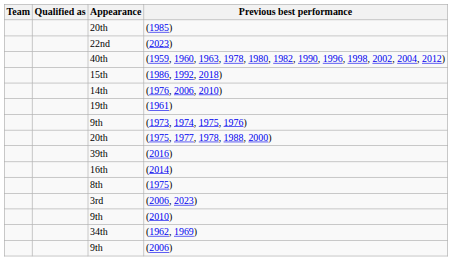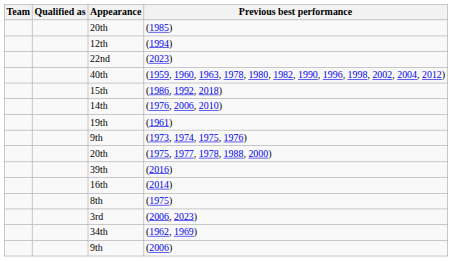 <table class="wikitable sortable">
 <tr>
 <th>Team</th>
 <th>Qualified as</th>
 <th data-sort-type="number">Appearance</th>
 <th>Previous best performance</th>
 </tr>
 <tr>
 <td></td>
 <td></td>
 <td>20th</td>
 <td> (<a href='#'>1985</a>)</td>
+</tr>
+<tr>
+<td></td>
+<td></td>
+<td>12th</td>
+<td> (<a href='#'>1994</a>)</td>
 </tr>
 <tr>
 <td></td>
 <td></td>
 <td>22nd</td>
 <td> (<a href='#'>2023</a>)</td>
 </tr>
 <tr>
 <td></td>
 <td></td>
 <td>40th</td>
 <td> (<a href='#'>1959</a>, <a href='#'>1960</a>, <a href='#'>1963</a>, <a href='#'>1978</a>, <a href='#'>1980</a>, <a href='#'>1982</a>, <a href='#'>1990</a>, <a href='#'>1996</a>, <a href='#'>1998</a>, <a href='#'>2002</a>, <a href='#'>2004</a>, <a href='#'>2012</a>)</td>
 </tr>
 <tr>
 <td></td>
 <td></td>
 <td>15th</td>
 <td> (<a href='#'>1986</a>, <a href='#'>1992</a>, <a href='#'>2018</a>)</td>
 </tr>
 <tr>
 <td></td>
 <td></td>
 <td>14th</td>
 <td> (<a href='#'>1976</a>, <a href='#'>2006</a>, <a href='#'>2010</a>)</td>
 </tr>
 <tr>
 <td></td>
 <td></td>
 <td>19th</td>
 <td> (<a href='#'>1961</a>)</td>
 </tr>
 <tr>
 <td></td>
 <td></td>
 <td>9th</td>
 <td> (<a href='#'>1973</a>, <a href='#'>1974</a>, <a href='#'>1975</a>, <a href='#'>1976</a>)</td>
 </tr>
 <tr>
 <td></td>
 <td></td>
 <td>20th</td>
 <td> (<a href='#'>1975</a>, <a href='#'>1977</a>, <a href='#'>1978</a>, <a href='#'>1988</a>, <a href='#'>2000</a>)</td>
 </tr>
 <tr>
 <td></td>
 <td></td>
 <td>39th</td>
 <td> (<a href='#'>2016</a>)</td>
 </tr>
 <tr>
 <td></td>
 <td></td>
 <td>16th</td>
 <td> (<a href='#'>2014</a>)</td>
 </tr>
 <tr>
 <td></td>
 <td></td>
 <td>8th</td>
 <td> (<a href='#'>1975</a>)</td>
 </tr>
 <tr>
 <td></td>
 <td></td>
 <td>3rd</td>
 <td> (<a href='#'>2006</a>, <a href='#'>2023</a>)</td>
 </tr>
 <tr>
 <td></td>
 <td></td>
-<td>9th</td>
-<td> (<a href='#'>2010</a>)</td>
-</tr>
-<tr>
-<td></td>
-<td></td>
 <td>34th</td>
 <td> (<a href='#'>1962</a>, <a href='#'>1969</a>)</td>
 </tr>
 <tr>
 <td></td>
 <td></td>
 <td>9th</td>
 <td> (<a href='#'>2006</a>)</td>
 </tr>
 </table>
